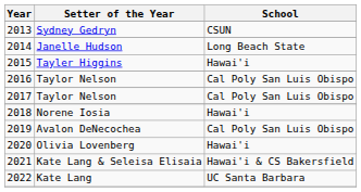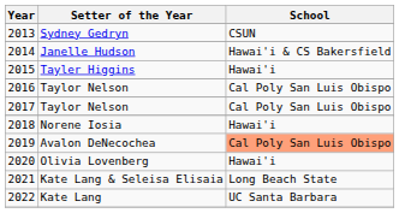 <table class="wikitable">
 <tr>
 <th>Year</th>
 <th>Setter of the Year</th>
 <th>School</th>
 </tr>
 <tr>
 </tr>
 <tr>
 <td>2013</td>
 <td><a href='#'>Sydney Gedryn</a></td>
 <td>CSUN</td>
 </tr>
 <tr>
 </tr>
 <tr>
 <td>2014</td>
 <td><a href='#'>Janelle Hudson</a></td>
-<td>Long Beach State</td>
+<td>Hawai'i & CS Bakersfield</td>
 </tr>
 <tr>
 <td>2015</td>
 <td><a href='#'>Tayler Higgins</a></td>
 <td>Hawai'i</td>
 </tr>
 <tr>
 </tr>
 <tr>
 <td>2016</td>
 <td>Taylor Nelson</td>
 <td>Cal Poly San Luis Obispo</td>
 </tr>
 <tr>
 </tr>
 <tr>
 <td>2017</td>
 <td>Taylor Nelson</td>
 <td>Cal Poly San Luis Obispo</td>
 </tr>
 <tr>
 </tr>
 <tr>
 <td>2018</td>
 <td>Norene Iosia</td>
 <td>Hawai'i</td>
 </tr>
 <tr>
 <td>2019</td>
 <td>Avalon DeNecochea</td>
-<td>Cal Poly San Luis Obispo</td>
+<td style="background: lightsalmon;">Cal Poly San Luis Obispo</td>
 </tr>
 <tr>
 <td>2020</td>
 <td>Olivia Lovenberg</td>
 <td>Hawai'i</td>
 </tr>
 <tr>
 <td>2021</td>
 <td>Kate Lang & Seleisa Elisaia</td>
-<td>Hawai'i & CS Bakersfield</td>
+<td>Long Beach State</td>
 </tr>
 <tr>
 <td>2022</td>
 <td>Kate Lang</td>
 <td>UC Santa Barbara</td>
 </tr>
 <tr>
 </tr>
 </table>
